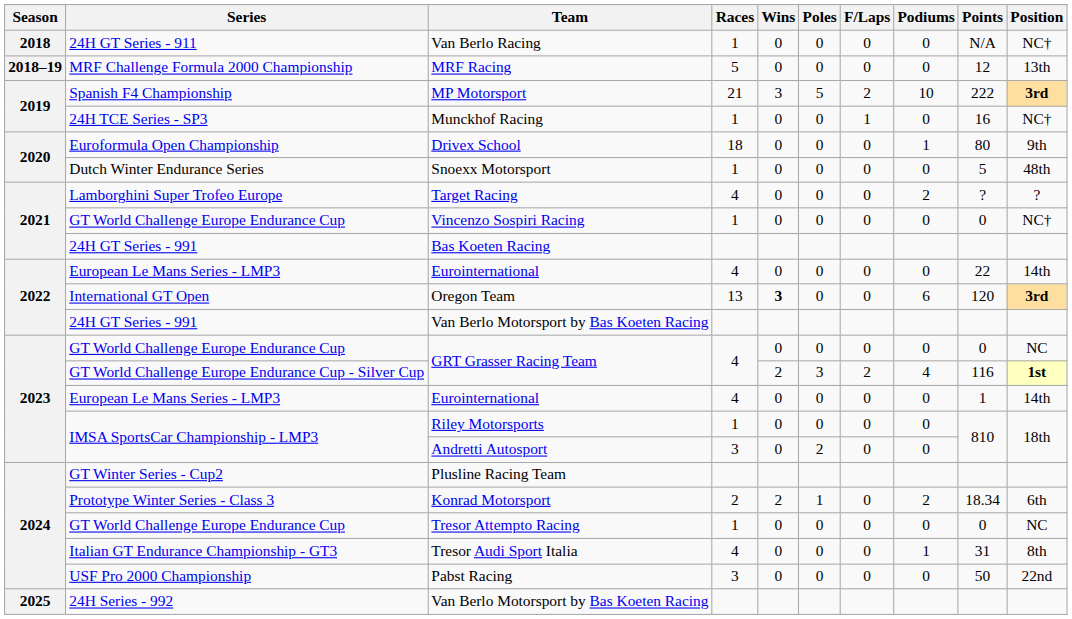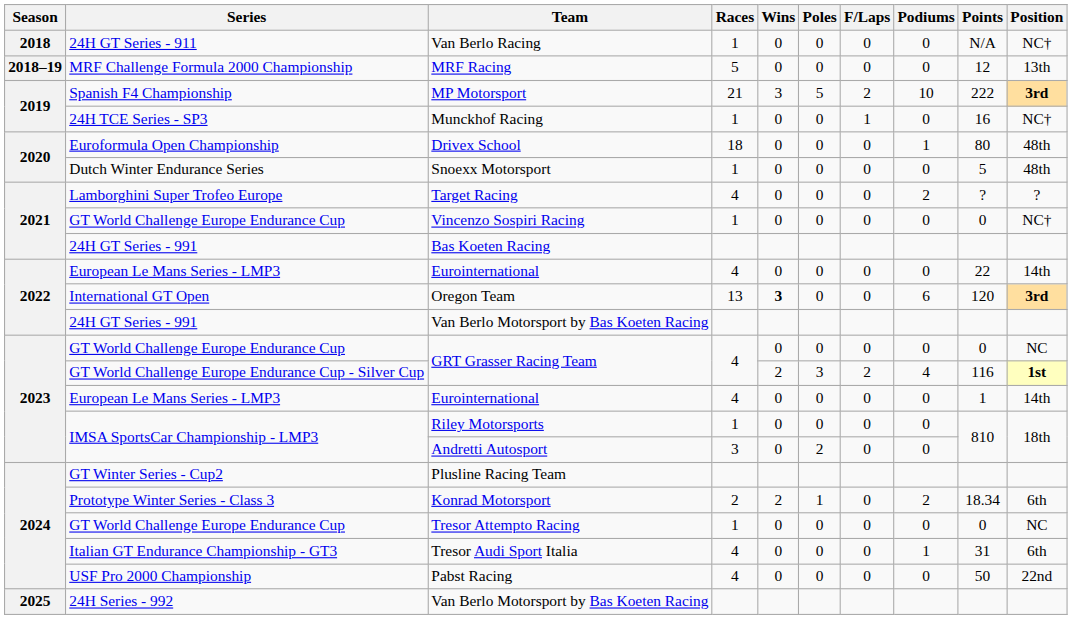 <table class="wikitable" style="font-size: 90%; text-align:center">
 <tr>
 <th>Season</th>
 <th>Series</th>
 <th>Team</th>
 <th>Races</th>
 <th>Wins</th>
 <th>Poles</th>
 <th>F/Laps</th>
 <th>Podiums</th>
 <th>Points</th>
 <th>Position</th>
 </tr>
 <tr>
 <th>2018</th>
 <td align=left><a href='#'>24H GT Series - 911</a></td>
 <td align=left>Van Berlo Racing</td>
 <td>1</td>
 <td>0</td>
 <td>0</td>
 <td>0</td>
 <td>0</td>
 <td>N/A</td>
 <td>NC†</td>
 </tr>
 <tr>
 <th nowrap>2018–19</th>
 <td align="left"><a href='#'>MRF Challenge Formula 2000 Championship</a></td>
 <td align="left"><a href='#'>MRF Racing</a></td>
 <td>5</td>
 <td>0</td>
 <td>0</td>
 <td>0</td>
 <td>0</td>
 <td>12</td>
 <td>13th</td>
 </tr>
 <tr>
 <th rowspan="2">2019</th>
 <td align="left"><a href='#'>Spanish F4 Championship</a></td>
 <td align="left"><a href='#'>MP Motorsport</a></td>
 <td>21</td>
 <td>3</td>
 <td>5</td>
 <td>2</td>
 <td>10</td>
 <td>222</td>
 <td style="background:#FFDF9F;"><strong>3rd</strong></td>
 </tr>
 <tr>
 <td align=left><a href='#'>24H TCE Series - SP3</a></td>
 <td align=left>Munckhof Racing</td>
 <td>1</td>
 <td>0</td>
 <td>0</td>
 <td>1</td>
 <td>0</td>
 <td>16</td>
 <td>NC†</td>
 </tr>
 <tr>
 <th rowspan=2>2020</th>
 <td align=left><a href='#'>Euroformula Open Championship</a></td>
 <td align=left><a href='#'>Drivex School</a></td>
 <td>18</td>
 <td>0</td>
 <td>0</td>
 <td>0</td>
 <td>1</td>
 <td>80</td>
-<td>9th</td>
+<td>48th</td>
 </tr>
 <tr>
 <td align=left>Dutch Winter Endurance Series</td>
 <td align=left>Snoexx Motorsport</td>
 <td>1</td>
 <td>0</td>
 <td>0</td>
 <td>0</td>
 <td>0</td>
 <td>5</td>
 <td>48th</td>
 </tr>
 <tr>
 <th rowspan="3">2021</th>
 <td align=left><a href='#'>Lamborghini Super Trofeo Europe</a></td>
 <td align=left><a href='#'>Target Racing</a></td>
 <td>4</td>
 <td>0</td>
 <td>0</td>
 <td>0</td>
 <td>2</td>
 <td>?</td>
 <td>?</td>
 </tr>
 <tr>
 <td align=left nowrap><a href='#'>GT World Challenge Europe Endurance Cup</a></td>
 <td align=left nowrap><a href='#'>Vincenzo Sospiri Racing</a></td>
 <td>1</td>
 <td>0</td>
 <td>0</td>
 <td>0</td>
 <td>0</td>
 <td>0</td>
 <td>NC†</td>
 </tr>
 <tr>
 <td align=left><a href='#'>24H GT Series - 991</a></td>
 <td align=left><a href='#'>Bas Koeten Racing</a></td>
 <td></td>
 <td></td>
 <td></td>
 <td></td>
 <td></td>
 <td></td>
 <td></td>
 </tr>
 <tr>
 <th rowspan="3">2022</th>
 <td align=left><a href='#'>European Le Mans Series - LMP3</a></td>
 <td align=left><a href='#'>Eurointernational</a></td>
 <td>4</td>
 <td>0</td>
 <td>0</td>
 <td>0</td>
 <td>0</td>
 <td>22</td>
 <td>14th</td>
 </tr>
 <tr>
 <td align=left><a href='#'>International GT Open</a></td>
 <td align=left>Oregon Team</td>
 <td>13</td>
 <td><strong>3</strong></td>
 <td>0</td>
 <td>0</td>
 <td>6</td>
 <td>120</td>
 <td style="background:#FFDF9F;"><strong>3rd</strong></td>
 </tr>
 <tr>
 <td align=left><a href='#'>24H GT Series - 991</a></td>
 <td align=left nowrap>Van Berlo Motorsport by <a href='#'>Bas Koeten Racing</a></td>
 <td></td>
 <td></td>
 <td></td>
 <td></td>
 <td></td>
 <td></td>
 <td></td>
 </tr>
 <tr>
 <th rowspan="5">2023</th>
 <td align=left nowrap><a href='#'>GT World Challenge Europe Endurance Cup</a></td>
 <td rowspan="2" align="left" nowrap><a href='#'>GRT Grasser Racing Team</a></td>
 <td rowspan="2">4</td>
 <td>0</td>
 <td>0</td>
 <td>0</td>
 <td>0</td>
 <td>0</td>
 <td>NC</td>
 </tr>
 <tr>
 <td align="left" nowrap><a href='#'>GT World Challenge Europe Endurance Cup - Silver Cup</a></td>
 <td>2</td>
 <td>3</td>
 <td>2</td>
 <td>4</td>
 <td>116</td>
 <td style="background:#FFFFBF;"><strong>1st</strong></td>
 </tr>
 <tr>
 <td align="left"><a href='#'>European Le Mans Series - LMP3</a></td>
 <td align="left"><a href='#'>Eurointernational</a></td>
 <td>4</td>
 <td>0</td>
 <td>0</td>
 <td>0</td>
 <td>0</td>
 <td>1</td>
 <td>14th</td>
 </tr>
 <tr>
 <td rowspan="2" align="left"><a href='#'>IMSA SportsCar Championship - LMP3</a></td>
 <td align="left"><a href='#'>Riley Motorsports</a></td>
 <td>1</td>
 <td>0</td>
 <td>0</td>
 <td>0</td>
 <td>0</td>
 <td rowspan="2">810</td>
 <td rowspan="2">18th</td>
 </tr>
 <tr>
 <td align="left"><a href='#'>Andretti Autosport</a></td>
 <td>3</td>
 <td>0</td>
 <td>2</td>
 <td>0</td>
 <td>0</td>
 </tr>
 <tr>
 <th rowspan="5">2024</th>
 <td align=left><a href='#'>GT Winter Series - Cup2</a></td>
 <td align=left>Plusline Racing Team</td>
 <td></td>
 <td></td>
 <td></td>
 <td></td>
 <td></td>
 <td></td>
 <td></td>
 </tr>
 <tr>
 <td align=left><a href='#'>Prototype Winter Series - Class 3</a></td>
 <td align=left><a href='#'>Konrad Motorsport</a></td>
 <td>2</td>
 <td>2</td>
 <td>1</td>
 <td>0</td>
 <td>2</td>
 <td>18.34</td>
 <td>6th</td>
 </tr>
 <tr>
 <td align=left><a href='#'>GT World Challenge Europe Endurance Cup</a></td>
 <td align=left><a href='#'>Tresor Attempto Racing</a></td>
 <td>1</td>
 <td>0</td>
 <td>0</td>
 <td>0</td>
 <td>0</td>
 <td>0</td>
 <td>NC</td>
 </tr>
 <tr>
 <td align=left><a href='#'>Italian GT Endurance Championship - GT3</a></td>
 <td align=left>Tresor <a href='#'>Audi Sport</a> Italia</td>
 <td>4</td>
 <td>0</td>
 <td>0</td>
 <td>0</td>
 <td>1</td>
 <td>31</td>
-<td>8th</td>
+<td>6th</td>
 </tr>
 <tr>
 <td align=left><a href='#'>USF Pro 2000 Championship</a></td>
 <td align=left>Pabst Racing</td>
-<td>3</td>
+<td>4</td>
 <td>0</td>
 <td>0</td>
 <td>0</td>
 <td>0</td>
 <td>50</td>
 <td>22nd</td>
 </tr>
 <tr>
 <th>2025</th>
 <td align=left><a href='#'>24H Series - 992</a></td>
 <td align=left>Van Berlo Motorsport by <a href='#'>Bas Koeten Racing</a></td>
 <td></td>
 <td></td>
 <td></td>
 <td></td>
 <td></td>
 <td></td>
 <td></td>
 </tr>
 </table>
